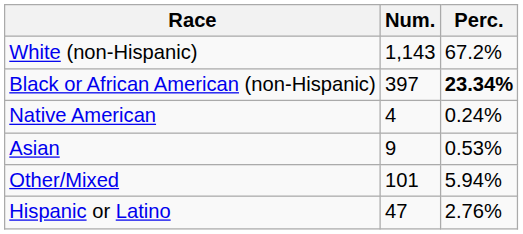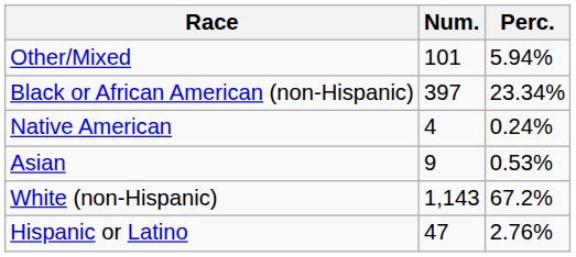 <table class="wikitable">
 <tr>
 <th>Race</th>
 <th>Num.</th>
 <th>Perc.</th>
 </tr>
 <tr>
-<td><a href='#'>White</a> (non-Hispanic)</td>
-<td>1,143</td>
-<td>67.2%</td>
+<td><a href='#'>Other/Mixed</a></td>
+<td>101</td>
+<td>5.94%</td>
 </tr>
 <tr>
 <td><a href='#'>Black or African American</a> (non-Hispanic)</td>
 <td>397</td>
-<td><strong>23.34%</strong></td>
+<td>23.34%</td>
 </tr>
 <tr>
 <td><a href='#'>Native American</a></td>
 <td>4</td>
 <td>0.24%</td>
 </tr>
 <tr>
 <td><a href='#'>Asian</a></td>
 <td>9</td>
 <td>0.53%</td>
 </tr>
 <tr>
-<td><a href='#'>Other/Mixed</a></td>
-<td>101</td>
-<td>5.94%</td>
+<td><a href='#'>White</a> (non-Hispanic)</td>
+<td>1,143</td>
+<td>67.2%</td>
 </tr>
 <tr>
 <td><a href='#'>Hispanic</a> or <a href='#'>Latino</a></td>
 <td>47</td>
 <td>2.76%</td>
 </tr>
 </table>
